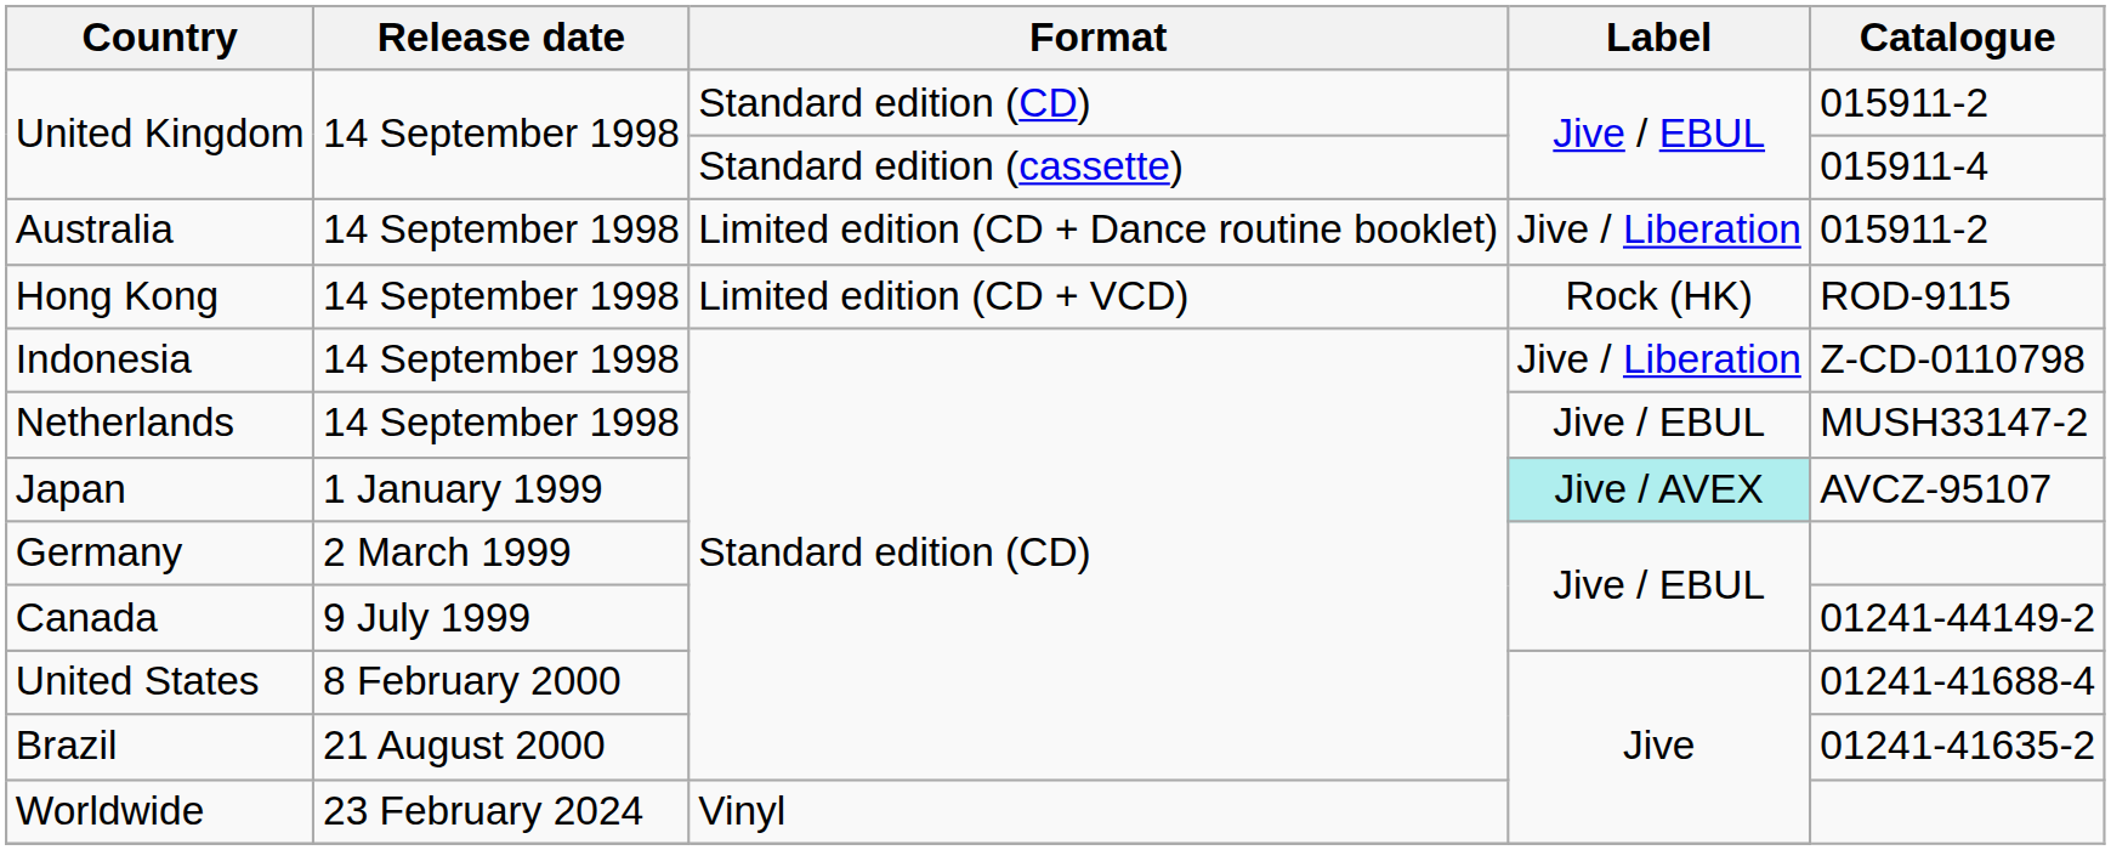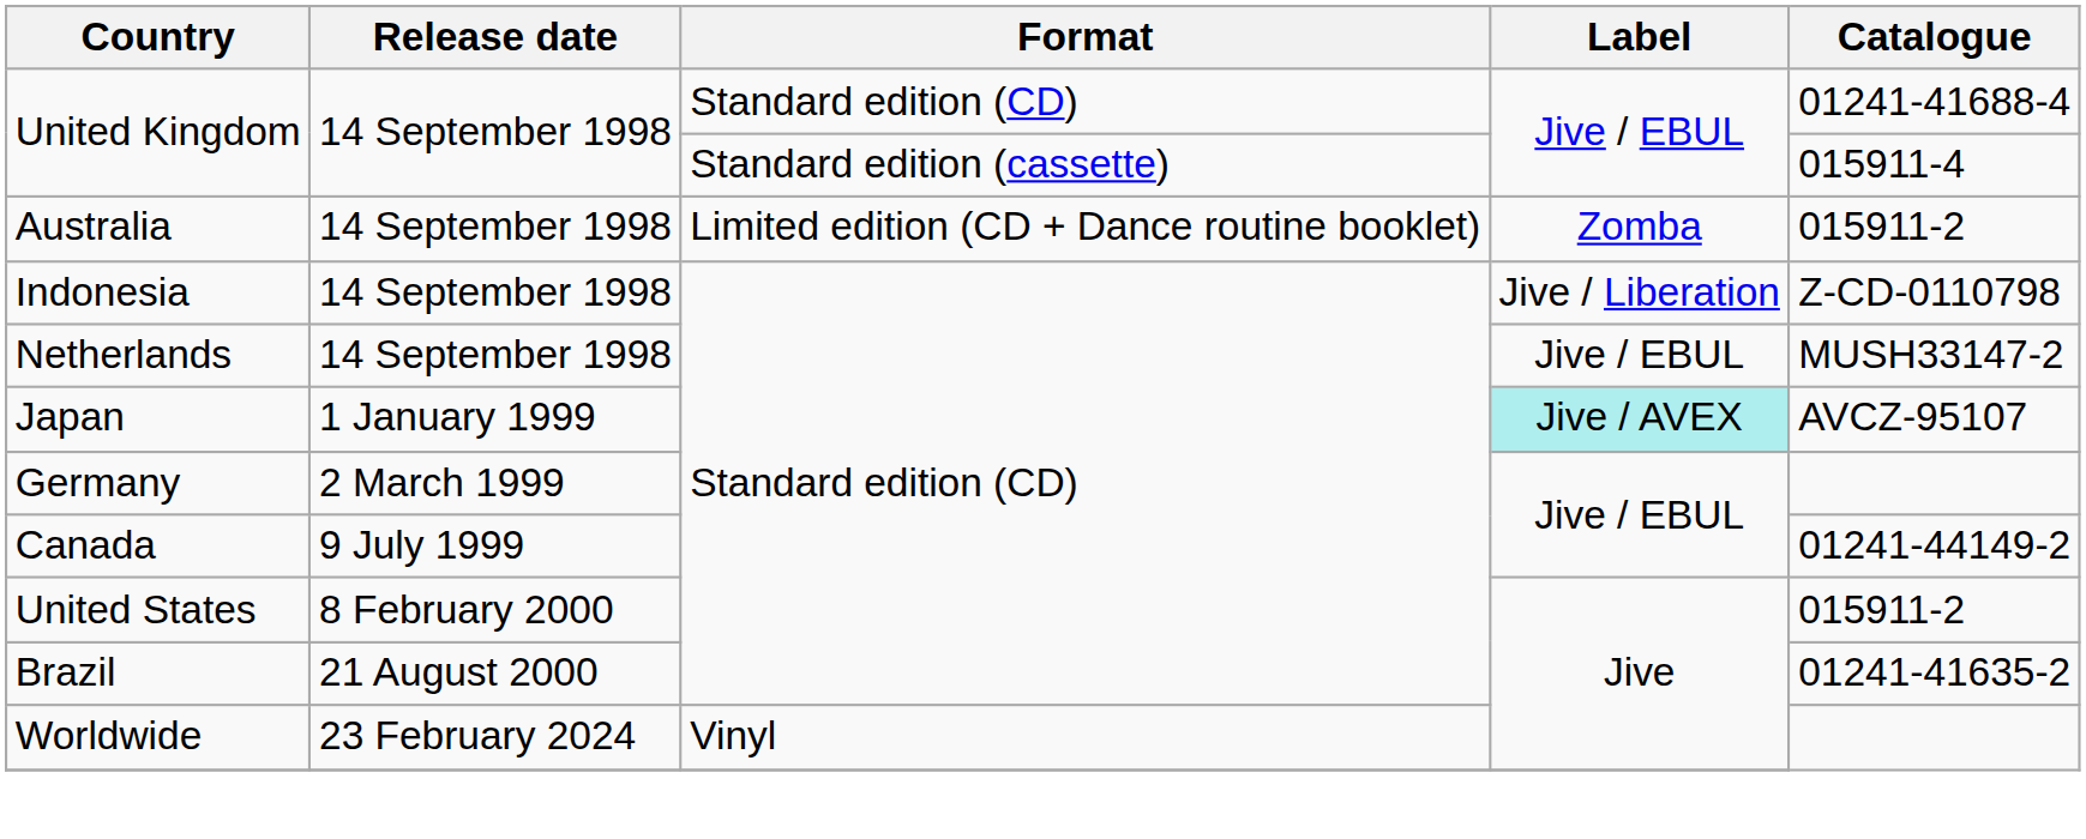 <table class="wikitable">
 <tr>
 <th>Country</th>
 <th>Release date</th>
 <th>Format</th>
 <th>Label</th>
 <th>Catalogue</th>
 </tr>
 <tr>
 <td rowspan=2>United Kingdom</td>
 <td rowspan=2>14 September 1998</td>
 <td>Standard edition (<a href='#'>CD</a>)</td>
 <td rowspan="2" style="text-align:center;"><a href='#'>Jive</a> / <a href='#'>EBUL</a></td>
-<td>015911-2</td>
+<td>01241-41688-4</td>
 </tr>
 <tr>
 <td>Standard edition (<a href='#'>cassette</a>)</td>
 <td>015911-4</td>
 </tr>
 <tr>
 <td>Australia</td>
 <td>14 September 1998</td>
 <td>Limited edition (CD + Dance routine booklet)</td>
-<td align=center>Jive / <a href='#'>Liberation</a></td>
+<td align=center><a href='#'>Zomba</a></td>
 <td>015911-2</td>
-</tr>
-<tr>
-<td>Hong Kong</td>
-<td>14 September 1998</td>
-<td>Limited edition (CD + VCD)</td>
-<td align=center>Rock (HK)</td>
-<td>ROD-9115</td>
 </tr>
 <tr>
 <td>Indonesia</td>
 <td>14 September 1998</td>
 <td rowspan=7>Standard edition (CD)</td>
 <td align=center>Jive / <a href='#'>Liberation</a></td>
 <td>Z-CD-0110798</td>
 </tr>
 <tr>
 <td>Netherlands</td>
 <td>14 September 1998</td>
 <td align=center>Jive / EBUL</td>
 <td>MUSH33147-2</td>
 </tr>
 <tr>
 <td>Japan</td>
 <td>1 January 1999</td>
 <td align=center style="background: paleturquoise;">Jive / AVEX</td>
 <td>AVCZ-95107</td>
 </tr>
 <tr>
 <td>Germany</td>
 <td>2 March 1999</td>
 <td rowspan="2" style="text-align:center;">Jive / EBUL</td>
 <td></td>
 </tr>
 <tr>
 <td>Canada</td>
 <td>9 July 1999</td>
 <td>01241-44149-2</td>
 </tr>
 <tr>
 <td>United States</td>
 <td>8 February 2000</td>
 <td rowspan="3" style="text-align:center;">Jive</td>
-<td>01241-41688-4</td>
+<td>015911-2</td>
 </tr>
 <tr>
 <td>Brazil</td>
 <td>21 August 2000</td>
 <td>01241-41635-2</td>
 </tr>
 <tr>
 <td>Worldwide</td>
 <td>23 February 2024</td>
 <td>Vinyl</td>
 </tr>
 <tr>
 </tr>
 </table>
